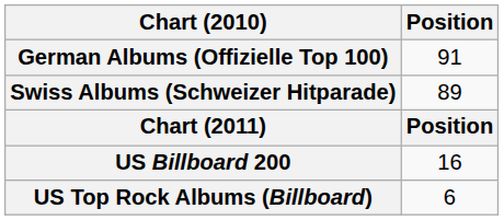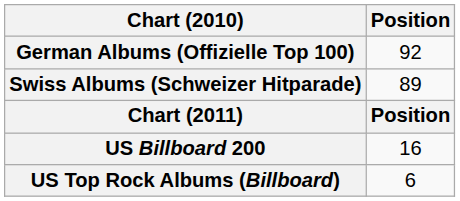 <table class="wikitable plainrowheaders" style="text-align:center">
 <tr>
 <th scope="col">Chart (2010)</th>
 <th scope="col">Position</th>
 </tr>
 <tr>
 <th scope="row">German Albums (Offizielle Top 100)</th>
-<td>91</td>
+<td>92</td>
 </tr>
 <tr>
 <th scope="row">Swiss Albums (Schweizer Hitparade)</th>
 <td>89</td>
 </tr>
 <tr>
 <th scope="col">Chart (2011)</th>
 <th scope="col">Position</th>
 </tr>
 <tr>
 <th scope="row">US <em>Billboard</em> 200</th>
 <td>16</td>
 </tr>
 <tr>
 <th scope="row">US Top Rock Albums (<em>Billboard</em>)</th>
 <td>6</td>
 </tr>
 </table>
